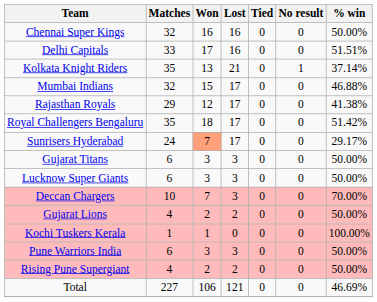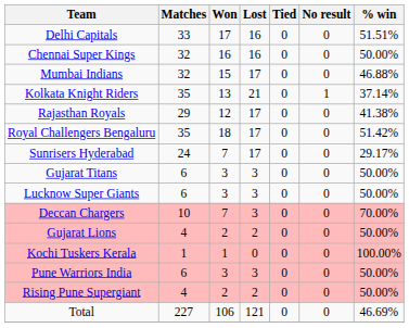 <table class="wikitable sortable" style="text-align: center;">
 <tr>
 <th>Team</th>
 <th>Matches</th>
 <th>Won</th>
 <th>Lost</th>
 <th>Tied</th>
 <th>No result</th>
 <th>% win</th>
 </tr>
 <tr>
+<td><a href='#'>Delhi Capitals</a></td>
+<td>33</td>
+<td>17</td>
+<td>16</td>
+<td>0</td>
+<td>0</td>
+<td>51.51%</td>
+</tr>
+<tr>
 <td><a href='#'>Chennai Super Kings</a></td>
 <td>32</td>
 <td>16</td>
 <td>16</td>
 <td>0</td>
 <td>0</td>
 <td>50.00%</td>
 </tr>
 <tr>
-<td><a href='#'>Delhi Capitals</a></td>
-<td>33</td>
+<td><a href='#'>Mumbai Indians</a></td>
+<td>32</td>
+<td>15</td>
 <td>17</td>
-<td>16</td>
 <td>0</td>
 <td>0</td>
-<td>51.51%</td>
+<td>46.88%</td>
 </tr>
 <tr>
 <td><a href='#'>Kolkata Knight Riders</a></td>
 <td>35</td>
 <td>13</td>
 <td>21</td>
 <td>0</td>
 <td>1</td>
 <td>37.14%</td>
-</tr>
-<tr>
-<td><a href='#'>Mumbai Indians</a></td>
-<td>32</td>
-<td>15</td>
-<td>17</td>
-<td>0</td>
-<td>0</td>
-<td>46.88%</td>
 </tr>
 <tr>
 <td><a href='#'>Rajasthan Royals</a></td>
 <td>29</td>
 <td>12</td>
 <td>17</td>
 <td>0</td>
 <td>0</td>
 <td>41.38%</td>
 </tr>
 <tr>
 <td><a href='#'>Royal Challengers Bengaluru</a></td>
 <td>35</td>
 <td>18</td>
 <td>17</td>
 <td>0</td>
 <td>0</td>
 <td>51.42%</td>
 </tr>
 <tr>
 <td><a href='#'>Sunrisers Hyderabad</a></td>
 <td>24</td>
-<td style="background: lightsalmon;">7</td>
+<td>7</td>
 <td>17</td>
 <td>0</td>
 <td>0</td>
 <td>29.17%</td>
 </tr>
 <tr>
 <td><a href='#'>Gujarat Titans</a></td>
 <td>6</td>
 <td>3</td>
 <td>3</td>
 <td>0</td>
 <td>0</td>
 <td>50.00%</td>
 </tr>
 <tr>
 <td><a href='#'>Lucknow Super Giants</a></td>
 <td>6</td>
 <td>3</td>
 <td>3</td>
 <td>0</td>
 <td>0</td>
 <td>50.00%</td>
 </tr>
 <tr style="background:#fbb;">
 <td><a href='#'>Deccan Chargers</a></td>
 <td>10</td>
 <td>7</td>
 <td>3</td>
 <td>0</td>
 <td>0</td>
 <td>70.00%</td>
 </tr>
 <tr style="background:#fbb;">
 <td><a href='#'>Gujarat Lions</a></td>
 <td>4</td>
 <td>2</td>
 <td>2</td>
 <td>0</td>
 <td>0</td>
 <td>50.00%</td>
 </tr>
 <tr style="background:#fbb;">
 <td><a href='#'>Kochi Tuskers Kerala</a></td>
 <td>1</td>
 <td>1</td>
 <td>0</td>
 <td>0</td>
 <td>0</td>
 <td>100.00%</td>
 </tr>
 <tr style="background:#fbb;">
 <td><a href='#'>Pune Warriors India</a></td>
 <td>6</td>
 <td>3</td>
 <td>3</td>
 <td>0</td>
 <td>0</td>
 <td>50.00%</td>
 </tr>
 <tr style="background:#fbb;">
 <td><a href='#'>Rising Pune Supergiant</a></td>
 <td>4</td>
 <td>2</td>
 <td>2</td>
 <td>0</td>
 <td>0</td>
 <td>50.00%</td>
 </tr>
 <tr>
 <td>Total</td>
 <td>227</td>
 <td>106</td>
 <td>121</td>
 <td>0</td>
 <td>0</td>
 <td>46.69%</td>
 </tr>
 <tr>
 </tr>
 </table>
